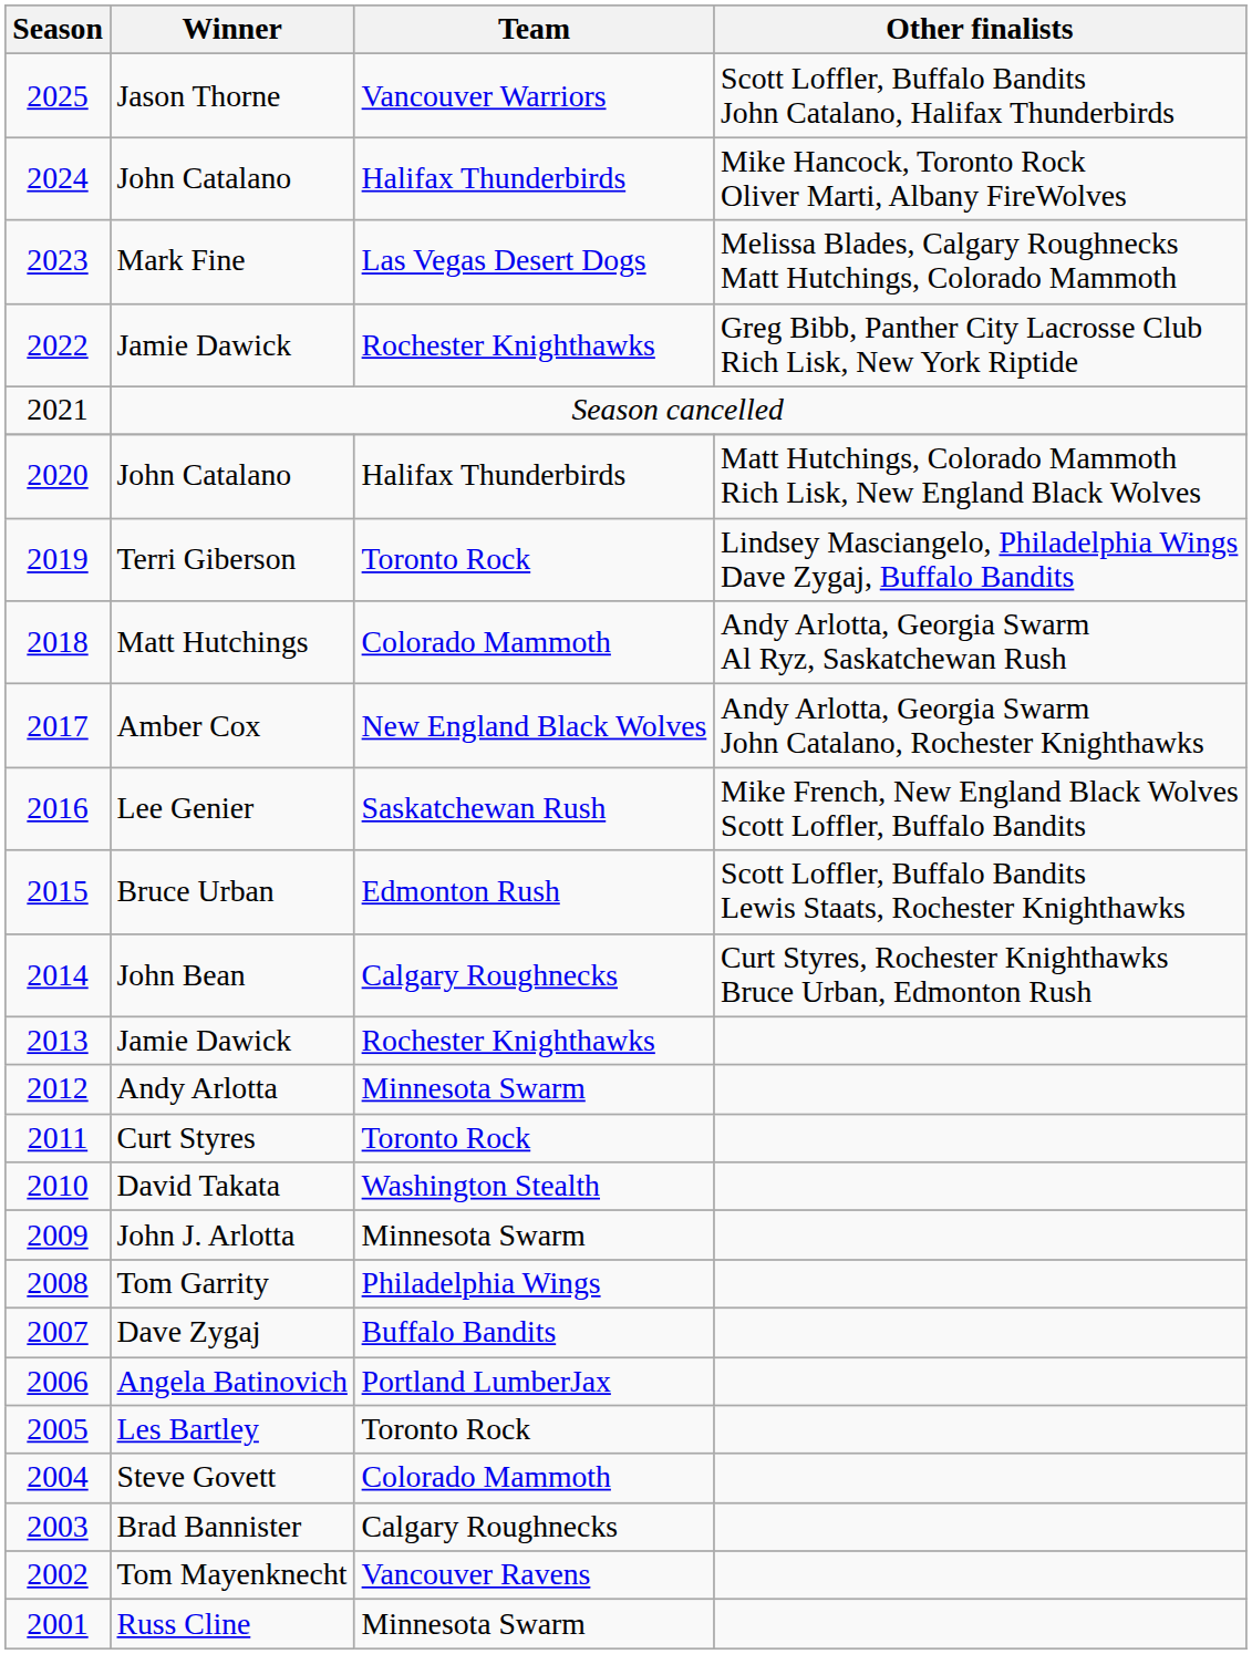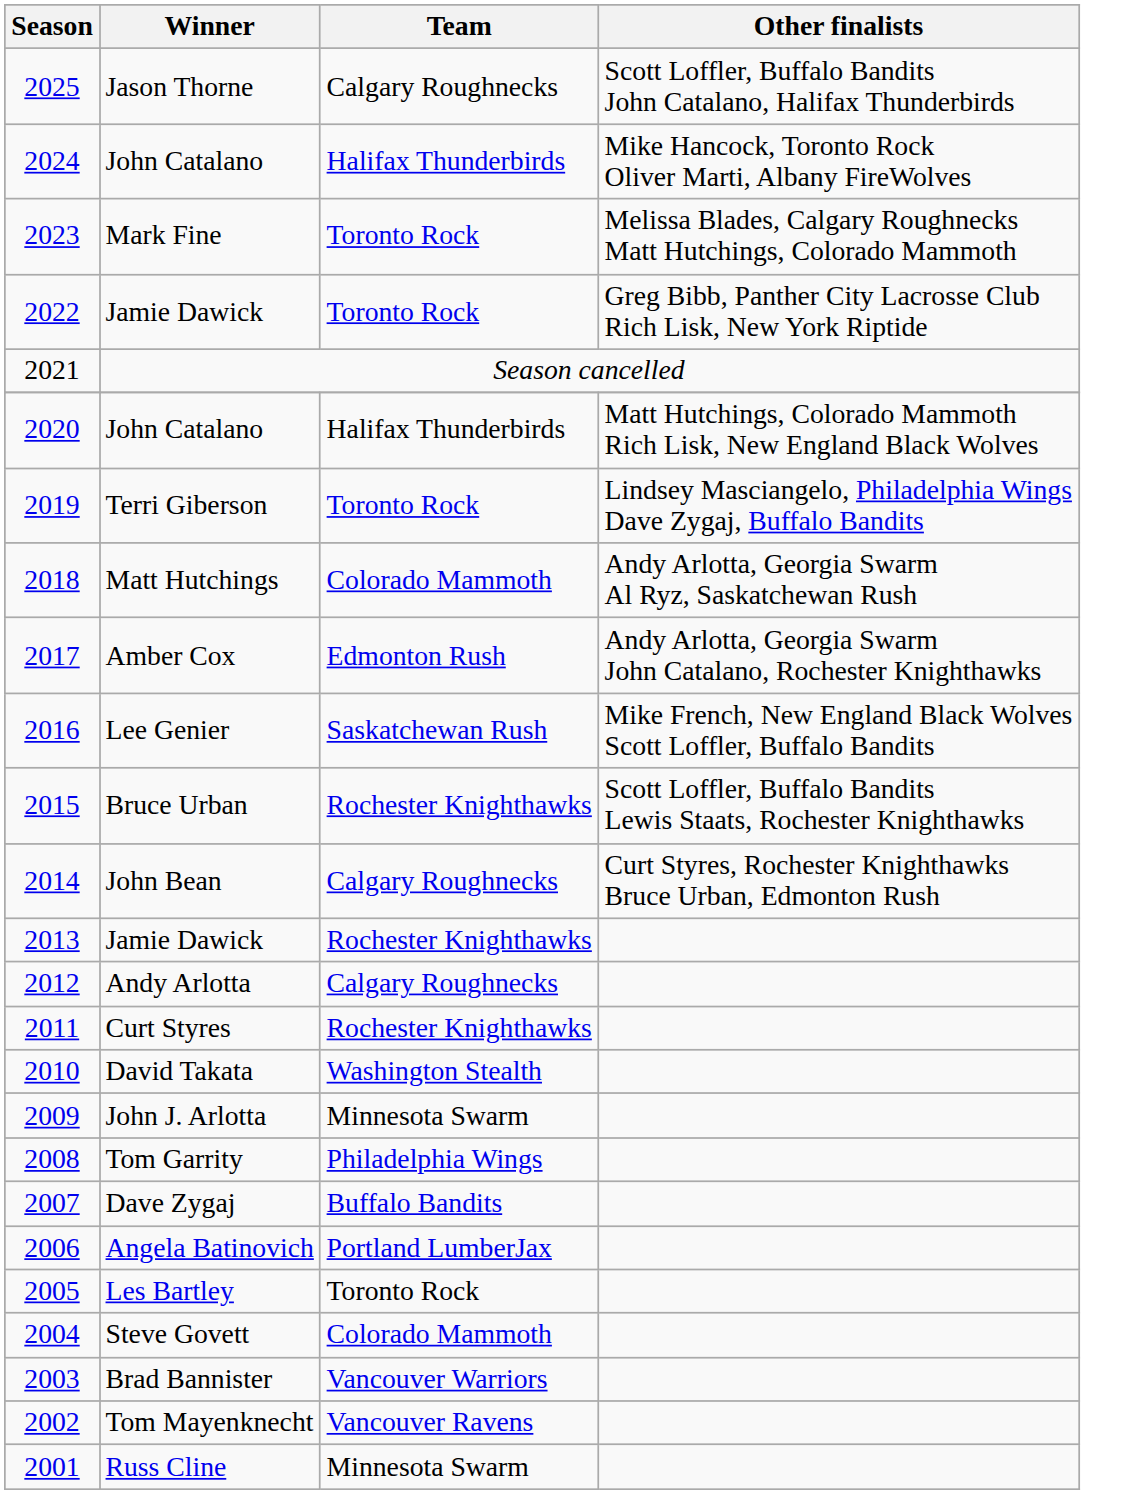 <table class="wikitable">
 <tr>
 <th>Season</th>
 <th>Winner</th>
 <th>Team</th>
 <th>Other finalists</th>
 </tr>
 <tr>
 <td align="center"><a href='#'>2025</a></td>
 <td>Jason Thorne</td>
-<td><a href='#'>Vancouver Warriors</a></td>
+<td>Calgary Roughnecks</td>
 <td>Scott Loffler, Buffalo Bandits<br>John Catalano, Halifax Thunderbirds</td>
 </tr>
 <tr>
 <td align="center"><a href='#'>2024</a></td>
 <td>John Catalano</td>
 <td><a href='#'>Halifax Thunderbirds</a></td>
 <td>Mike Hancock, Toronto Rock<br>Oliver Marti, Albany FireWolves</td>
 </tr>
 <tr>
 <td align="center"><a href='#'>2023</a></td>
 <td>Mark Fine</td>
-<td><a href='#'>Las Vegas Desert Dogs</a></td>
+<td><a href='#'>Toronto Rock</a></td>
 <td>Melissa Blades, Calgary Roughnecks<br>Matt Hutchings, Colorado Mammoth</td>
 </tr>
 <tr>
 <td align="center"><a href='#'>2022</a></td>
 <td>Jamie Dawick</td>
-<td><a href='#'>Rochester Knighthawks</a></td>
+<td><a href='#'>Toronto Rock</a></td>
 <td>Greg Bibb, Panther City Lacrosse Club<br>Rich Lisk, New York Riptide</td>
 </tr>
 <tr>
 <td align="center">2021</td>
 <td align="center" colspan="4"><em>Season cancelled</em></td>
 </tr>
 <tr>
 </tr>
 <tr>
 <td align="center"><a href='#'>2020</a></td>
 <td>John Catalano</td>
 <td>Halifax Thunderbirds</td>
 <td>Matt Hutchings, Colorado Mammoth<br>Rich Lisk, New England Black Wolves</td>
 </tr>
 <tr>
 <td align="center"><a href='#'>2019</a></td>
 <td>Terri Giberson</td>
 <td><a href='#'>Toronto Rock</a></td>
 <td>Lindsey Masciangelo, <a href='#'>Philadelphia Wings</a><br>Dave Zygaj, <a href='#'>Buffalo Bandits</a></td>
 </tr>
 <tr>
 <td align="center"><a href='#'>2018</a></td>
 <td>Matt Hutchings</td>
 <td><a href='#'>Colorado Mammoth</a></td>
 <td>Andy Arlotta, Georgia Swarm<br>Al Ryz, Saskatchewan Rush</td>
 </tr>
 <tr>
 <td align="center"><a href='#'>2017</a></td>
 <td>Amber Cox</td>
-<td><a href='#'>New England Black Wolves</a></td>
+<td><a href='#'>Edmonton Rush</a></td>
 <td>Andy Arlotta, Georgia Swarm<br>John Catalano, Rochester Knighthawks</td>
 </tr>
 <tr>
 <td align="center"><a href='#'>2016</a></td>
 <td>Lee Genier</td>
 <td><a href='#'>Saskatchewan Rush</a></td>
 <td>Mike French, New England Black Wolves<br>Scott Loffler, Buffalo Bandits</td>
 </tr>
 <tr>
 <td align="center"><a href='#'>2015</a></td>
 <td>Bruce Urban</td>
-<td><a href='#'>Edmonton Rush</a></td>
+<td><a href='#'>Rochester Knighthawks</a></td>
 <td>Scott Loffler, Buffalo Bandits<br>Lewis Staats, Rochester Knighthawks</td>
 </tr>
 <tr>
 <td align="center"><a href='#'>2014</a></td>
 <td>John Bean</td>
 <td><a href='#'>Calgary Roughnecks</a></td>
 <td>Curt Styres, Rochester Knighthawks<br>Bruce Urban, Edmonton Rush</td>
 </tr>
 <tr>
 <td align="center"><a href='#'>2013</a></td>
 <td>Jamie Dawick</td>
 <td><a href='#'>Rochester Knighthawks</a></td>
 <td> </td>
 </tr>
 <tr>
 <td align="center"><a href='#'>2012</a></td>
 <td>Andy Arlotta</td>
-<td><a href='#'>Minnesota Swarm</a></td>
+<td><a href='#'>Calgary Roughnecks</a></td>
 <td> </td>
 </tr>
 <tr>
 <td align="center"><a href='#'>2011</a></td>
 <td>Curt Styres </td>
-<td><a href='#'>Toronto Rock</a></td>
+<td><a href='#'>Rochester Knighthawks</a></td>
 <td> </td>
 </tr>
 <tr>
 <td align="center"><a href='#'>2010</a></td>
 <td>David Takata </td>
 <td><a href='#'>Washington Stealth</a></td>
 <td> </td>
 </tr>
 <tr>
 <td align="center"><a href='#'>2009</a></td>
 <td>John J. Arlotta </td>
 <td>Minnesota Swarm</td>
 <td> </td>
 </tr>
 <tr>
 <td align="center"><a href='#'>2008</a></td>
 <td>Tom Garrity</td>
 <td><a href='#'>Philadelphia Wings</a></td>
 <td> </td>
 </tr>
 <tr>
 <td align="center"><a href='#'>2007</a></td>
 <td>Dave Zygaj</td>
 <td><a href='#'>Buffalo Bandits</a></td>
 <td> </td>
 </tr>
 <tr>
 <td align="center"><a href='#'>2006</a></td>
 <td><a href='#'>Angela Batinovich</a></td>
 <td><a href='#'>Portland LumberJax</a></td>
 <td> </td>
 </tr>
 <tr>
 <td align="center"><a href='#'>2005</a></td>
 <td><a href='#'>Les Bartley</a></td>
 <td>Toronto Rock</td>
 <td> </td>
 </tr>
 <tr>
 <td align="center"><a href='#'>2004</a></td>
 <td>Steve Govett</td>
 <td><a href='#'>Colorado Mammoth</a></td>
 <td> </td>
 </tr>
 <tr>
 <td align="center"><a href='#'>2003</a></td>
 <td>Brad Bannister</td>
-<td>Calgary Roughnecks</td>
+<td><a href='#'>Vancouver Warriors</a></td>
 <td> </td>
 </tr>
 <tr>
 <td align="center"><a href='#'>2002</a></td>
 <td>Tom Mayenknecht</td>
 <td><a href='#'>Vancouver Ravens</a></td>
 <td> </td>
 </tr>
 <tr>
 <td align="center"><a href='#'>2001</a></td>
 <td><a href='#'>Russ Cline</a></td>
 <td>Minnesota Swarm</td>
 <td> </td>
 </tr>
 </table>
